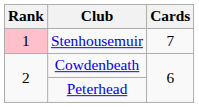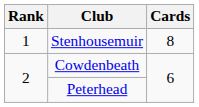 <table class="wikitable" style="text-align:center">
 <tr>
 <th>Rank</th>
 <th>Club</th>
 <th>Cards</th>
 </tr>
 <tr>
-<td style="background: pink;">1</td>
+<td>1</td>
 <td><a href='#'>Stenhousemuir</a></td>
-<td>7</td>
+<td>8</td>
 </tr>
 <tr>
 <td rowspan="2">2</td>
 <td><a href='#'>Cowdenbeath</a></td>
 <td rowspan="2">6</td>
 </tr>
 <tr>
 <td><a href='#'>Peterhead</a></td>
 </tr>
 </table>
